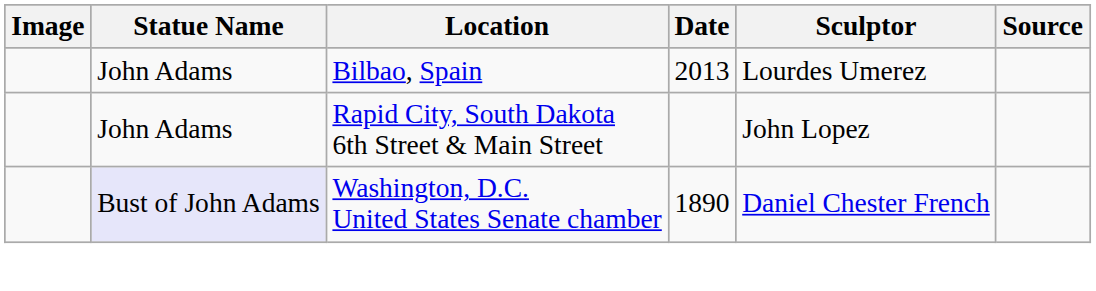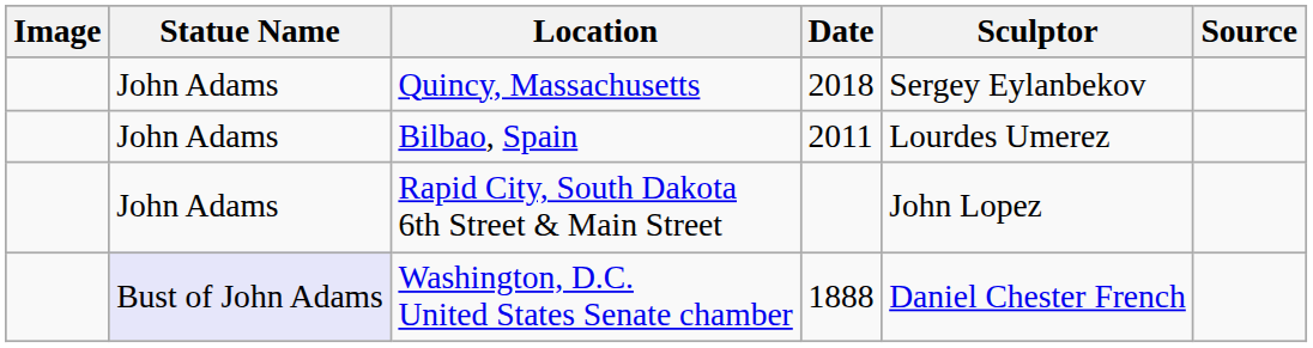 <table class="wikitable sortable">
 <tr>
 <th scope="col" class="unsortable">Image</th>
 <th scope="col">Statue Name</th>
 <th>Location</th>
 <th scope="col">Date</th>
 <th scope="col">Sculptor</th>
 <th>Source</th>
 </tr>
 <tr>
 <td></td>
 <td>John Adams</td>
+<td><a href='#'>Quincy, Massachusetts</a></td>
+<td>2018</td>
+<td>Sergey Eylanbekov</td>
+<td></td>
+</tr>
+<tr>
+<td></td>
+<td>John Adams</td>
 <td><a href='#'>Bilbao</a>, <a href='#'>Spain</a></td>
-<td>2013</td>
+<td>2011</td>
 <td>Lourdes Umerez</td>
 <td></td>
 </tr>
 <tr>
 <td></td>
 <td>John Adams</td>
 <td><a href='#'>Rapid City, South Dakota</a><br>6th Street & Main Street</td>
 <td></td>
 <td>John Lopez</td>
 <td></td>
 </tr>
 <tr>
 <td></td>
 <td style="background: lavender;">Bust of John Adams</td>
 <td><a href='#'>Washington, D.C.</a><br><a href='#'>United States Senate chamber</a></td>
-<td>1890</td>
+<td>1888</td>
 <td><a href='#'>Daniel Chester French</a></td>
 <td></td>
 </tr>
 </table>
